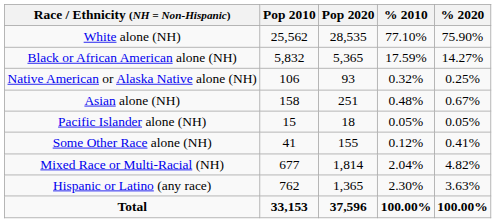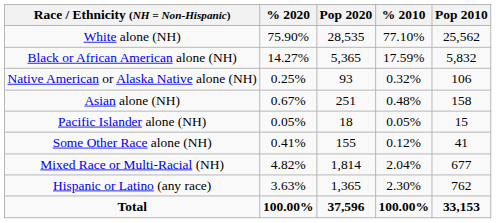 <table class="wikitable" style="text-align:center;">
 <tr>
 <th>Race / Ethnicity <small>(<em>NH = Non-Hispanic</em>)</small></th>
-<th>Pop 2010</th>
+<th>% 2020</th>
 <th>Pop 2020</th>
 <th>% 2010</th>
-<th>% 2020</th>
+<th>Pop 2010</th>
 </tr>
 <tr>
 <td><a href='#'>White</a> alone (NH)</td>
-<td>25,562</td>
+<td>75.90%</td>
 <td>28,535</td>
 <td>77.10%</td>
-<td>75.90%</td>
+<td>25,562</td>
 </tr>
 <tr>
 <td><a href='#'>Black or African American</a> alone (NH)</td>
-<td>5,832</td>
+<td>14.27%</td>
 <td>5,365</td>
 <td>17.59%</td>
-<td>14.27%</td>
+<td>5,832</td>
 </tr>
 <tr>
 <td><a href='#'>Native American</a> or <a href='#'>Alaska Native</a> alone (NH)</td>
-<td>106</td>
+<td>0.25%</td>
 <td>93</td>
 <td>0.32%</td>
-<td>0.25%</td>
+<td>106</td>
 </tr>
 <tr>
 <td><a href='#'>Asian</a> alone (NH)</td>
-<td>158</td>
+<td>0.67%</td>
 <td>251</td>
 <td>0.48%</td>
-<td>0.67%</td>
+<td>158</td>
 </tr>
 <tr>
 <td><a href='#'>Pacific Islander</a> alone (NH)</td>
-<td>15</td>
+<td>0.05%</td>
 <td>18</td>
 <td>0.05%</td>
-<td>0.05%</td>
+<td>15</td>
 </tr>
 <tr>
 <td><a href='#'>Some Other Race</a> alone (NH)</td>
-<td>41</td>
+<td>0.41%</td>
 <td>155</td>
 <td>0.12%</td>
-<td>0.41%</td>
+<td>41</td>
 </tr>
 <tr>
 <td><a href='#'>Mixed Race or Multi-Racial</a> (NH)</td>
-<td>677</td>
+<td>4.82%</td>
 <td>1,814</td>
 <td>2.04%</td>
-<td>4.82%</td>
+<td>677</td>
 </tr>
 <tr>
 <td><a href='#'>Hispanic or Latino</a> (any race)</td>
-<td>762</td>
+<td>3.63%</td>
 <td>1,365</td>
 <td>2.30%</td>
-<td>3.63%</td>
+<td>762</td>
 </tr>
 <tr>
 <td><strong>Total</strong></td>
-<td><strong>33,153</strong></td>
+<td><strong>100.00%</strong></td>
 <td><strong>37,596</strong></td>
 <td><strong>100.00%</strong></td>
-<td><strong>100.00%</strong></td>
+<td><strong>33,153</strong></td>
 </tr>
 </table>
